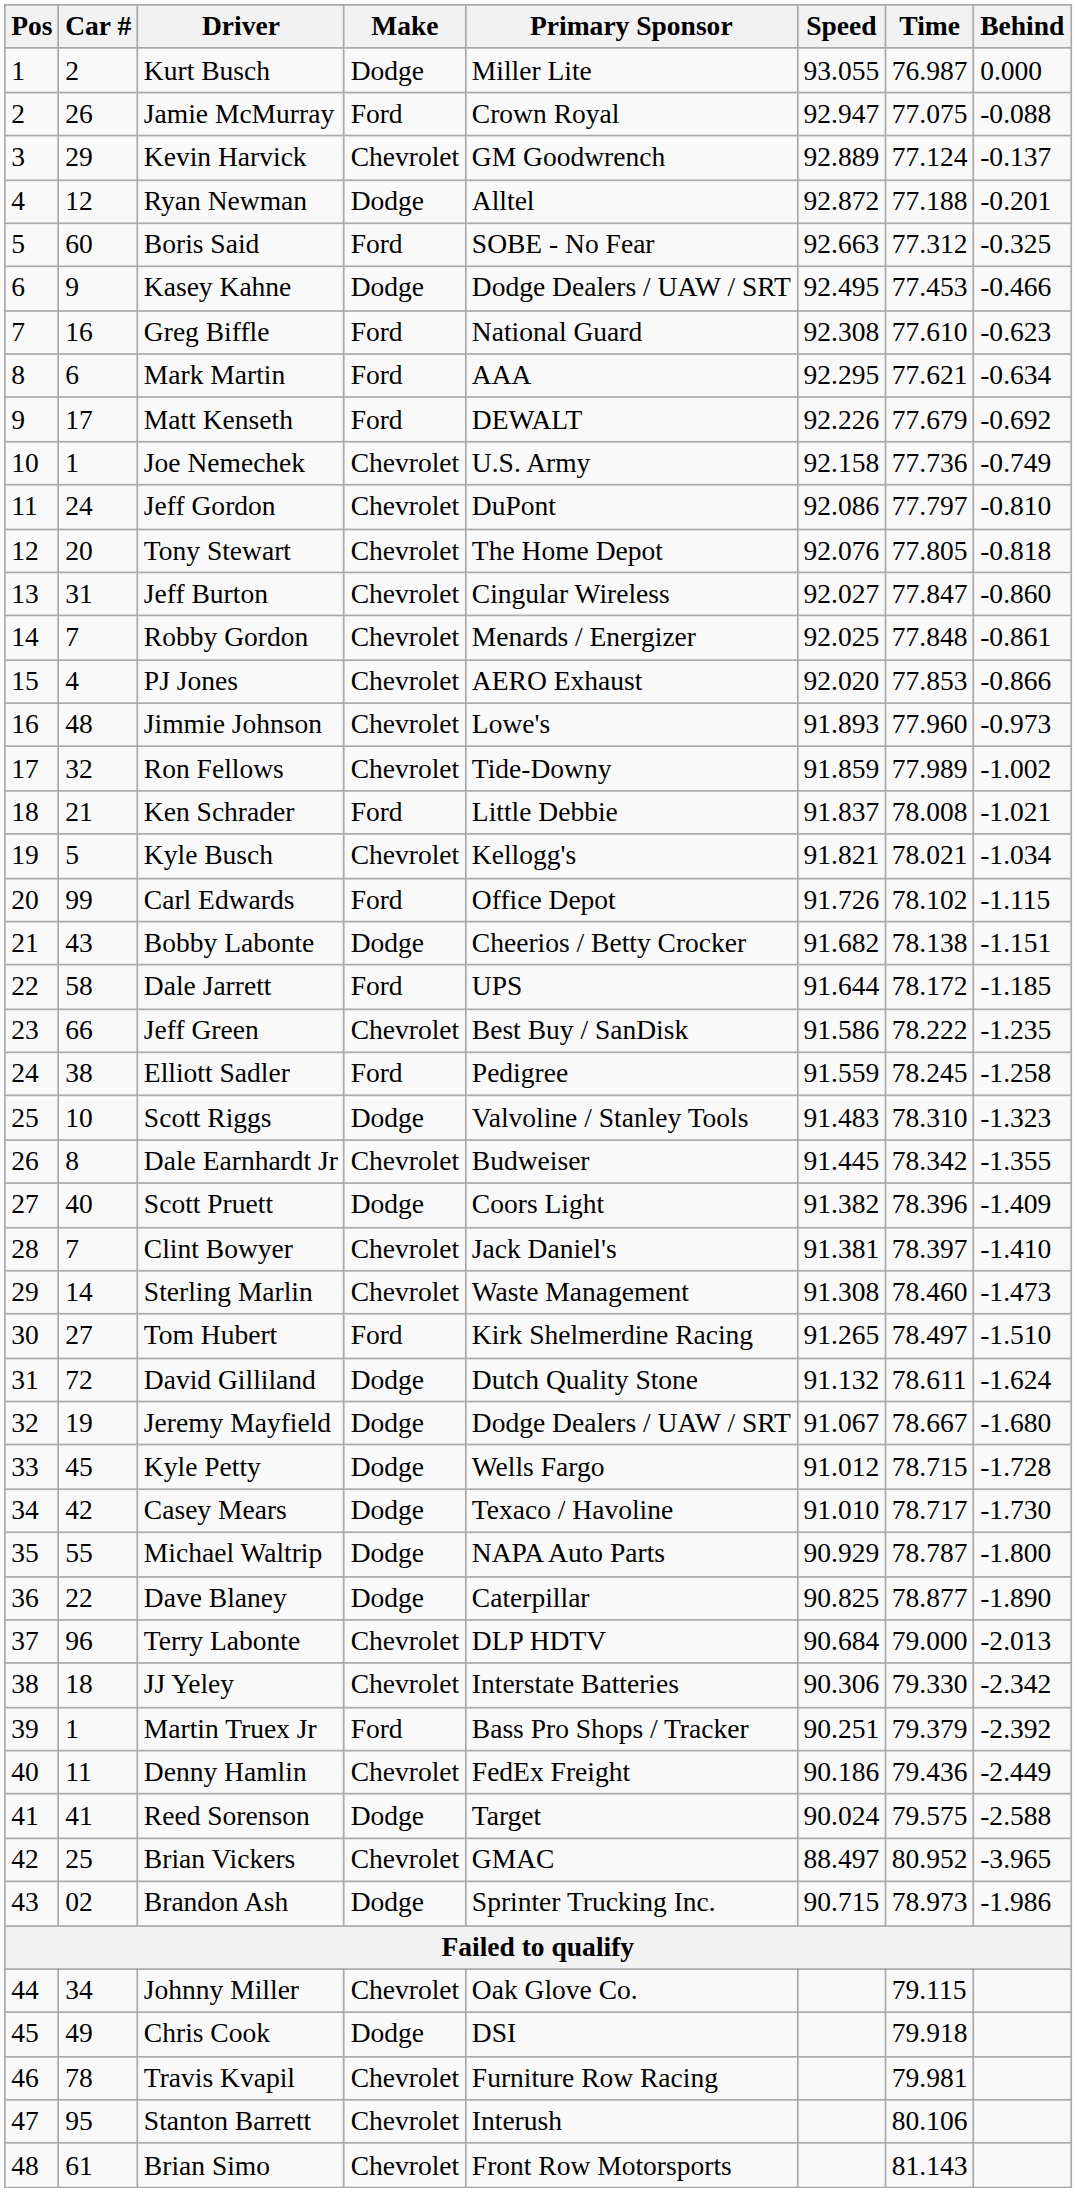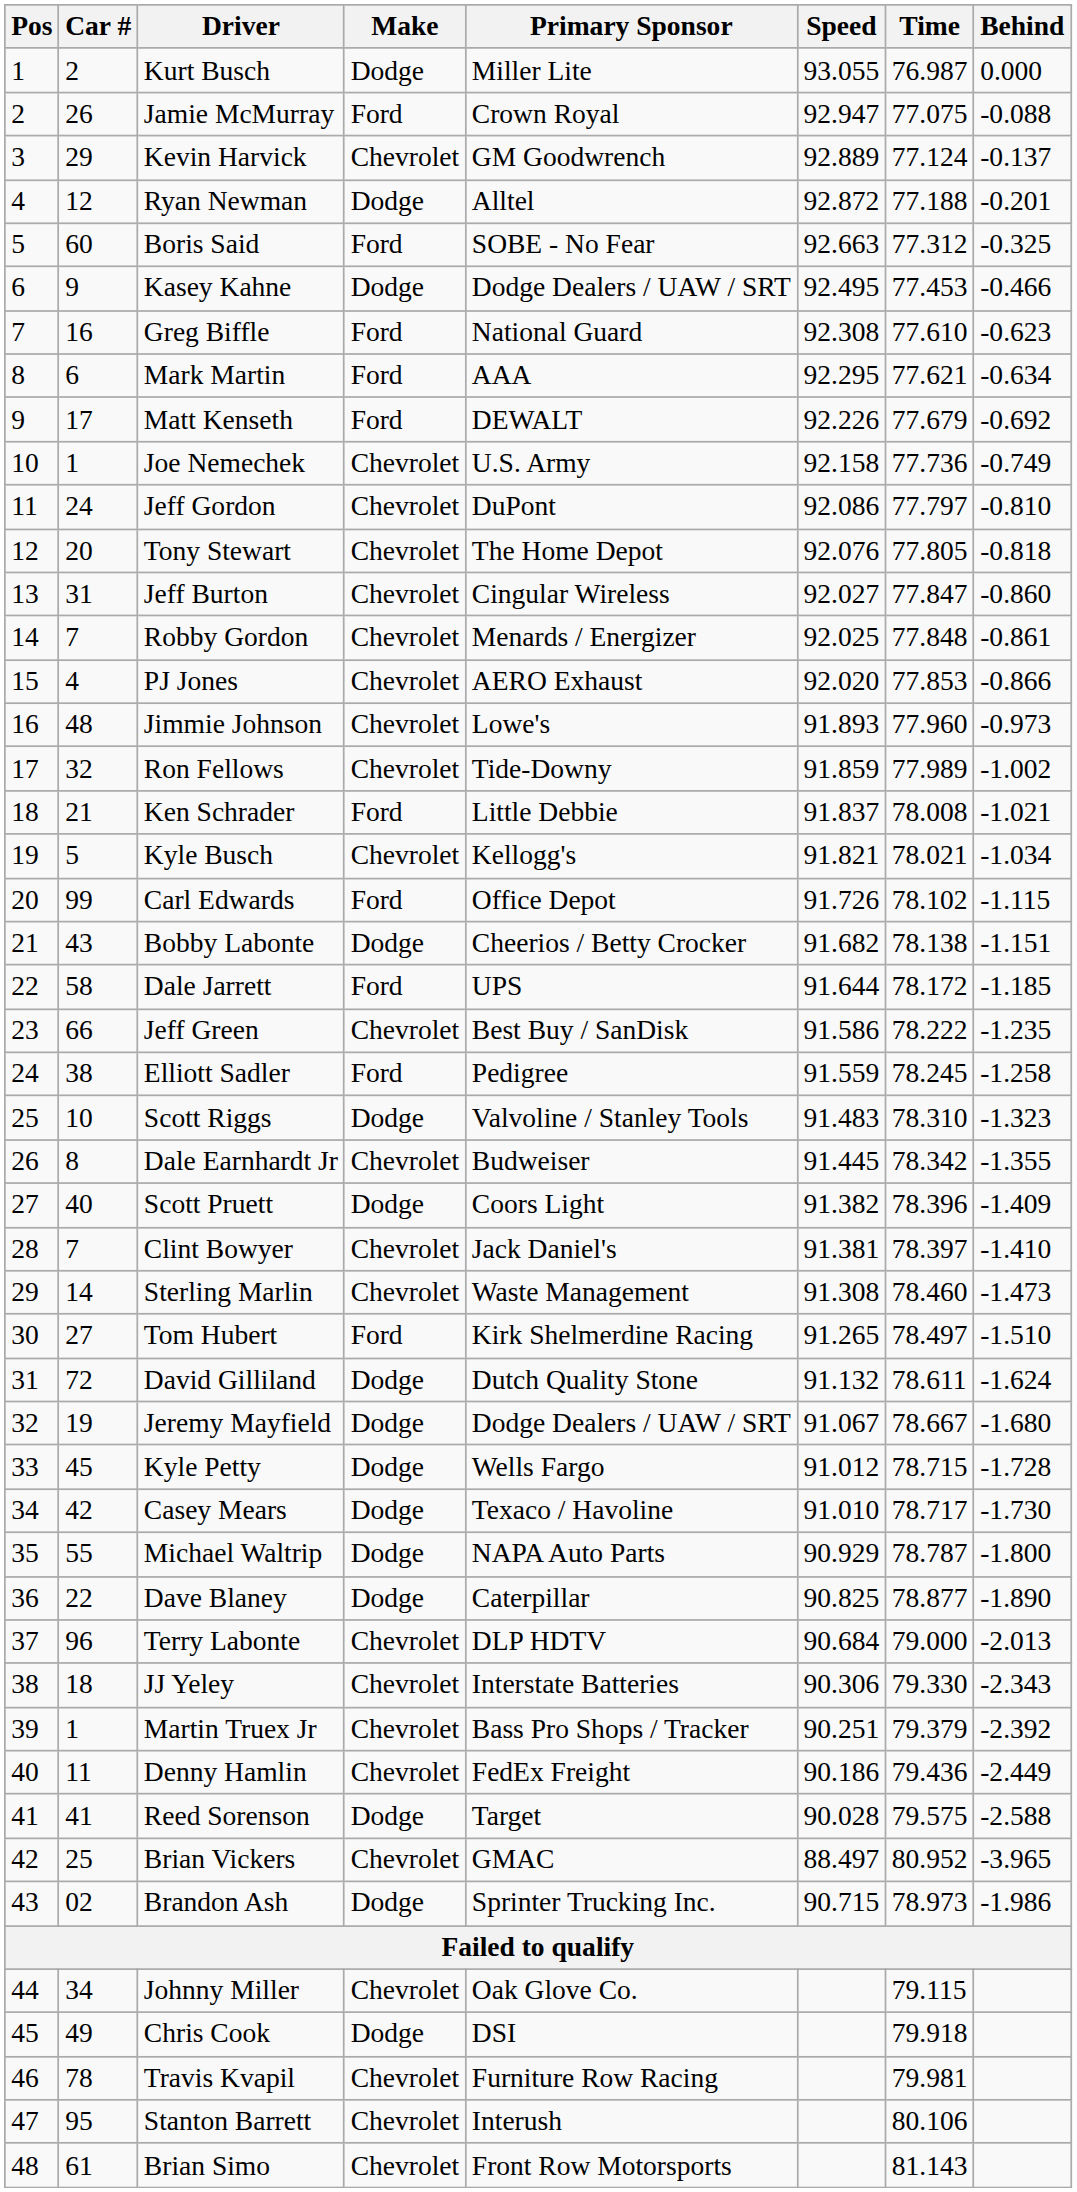 <table class="wikitable">
 <tr>
 <th colspan="1" rowspan="1">Pos</th>
 <th colspan="1" rowspan="1">Car #</th>
 <th colspan="1" rowspan="1">Driver</th>
 <th colspan="1" rowspan="1">Make</th>
 <th colspan="1" rowspan="1">Primary Sponsor</th>
 <th colspan="1" rowspan="1">Speed</th>
 <th colspan="1" rowspan="1">Time</th>
 <th colspan="1" rowspan="1">Behind</th>
 </tr>
 <tr>
 <td>1</td>
 <td>2</td>
 <td>Kurt Busch</td>
 <td>Dodge</td>
 <td>Miller Lite</td>
 <td>93.055</td>
 <td>76.987</td>
 <td>0.000</td>
 </tr>
 <tr>
 <td>2</td>
 <td>26</td>
 <td>Jamie McMurray</td>
 <td>Ford</td>
 <td>Crown Royal</td>
 <td>92.947</td>
 <td>77.075</td>
 <td>-0.088</td>
 </tr>
 <tr>
 <td>3</td>
 <td>29</td>
 <td>Kevin Harvick</td>
 <td>Chevrolet</td>
 <td>GM Goodwrench</td>
 <td>92.889</td>
 <td>77.124</td>
 <td>-0.137</td>
 </tr>
 <tr>
 <td>4</td>
 <td>12</td>
 <td>Ryan Newman</td>
 <td>Dodge</td>
 <td>Alltel</td>
 <td>92.872</td>
 <td>77.188</td>
 <td>-0.201</td>
 </tr>
 <tr>
 <td>5</td>
 <td>60</td>
 <td>Boris Said</td>
 <td>Ford</td>
 <td>SOBE - No Fear</td>
 <td>92.663</td>
 <td>77.312</td>
 <td>-0.325</td>
 </tr>
 <tr>
 <td>6</td>
 <td>9</td>
 <td>Kasey Kahne</td>
 <td>Dodge</td>
 <td>Dodge Dealers / UAW / SRT</td>
 <td>92.495</td>
 <td>77.453</td>
 <td>-0.466</td>
 </tr>
 <tr>
 <td>7</td>
 <td>16</td>
 <td>Greg Biffle</td>
 <td>Ford</td>
 <td>National Guard</td>
 <td>92.308</td>
 <td>77.610</td>
 <td>-0.623</td>
 </tr>
 <tr>
 <td>8</td>
 <td>6</td>
 <td>Mark Martin</td>
 <td>Ford</td>
 <td>AAA</td>
 <td>92.295</td>
 <td>77.621</td>
 <td>-0.634</td>
 </tr>
 <tr>
 <td>9</td>
 <td>17</td>
 <td>Matt Kenseth</td>
 <td>Ford</td>
 <td>DEWALT</td>
 <td>92.226</td>
 <td>77.679</td>
 <td>-0.692</td>
 </tr>
 <tr>
 <td>10</td>
 <td>1</td>
 <td>Joe Nemechek</td>
 <td>Chevrolet</td>
 <td>U.S. Army</td>
 <td>92.158</td>
 <td>77.736</td>
 <td>-0.749</td>
 </tr>
 <tr>
 <td>11</td>
 <td>24</td>
 <td>Jeff Gordon</td>
 <td>Chevrolet</td>
 <td>DuPont</td>
 <td>92.086</td>
 <td>77.797</td>
 <td>-0.810</td>
 </tr>
 <tr>
 <td>12</td>
 <td>20</td>
 <td>Tony Stewart</td>
 <td>Chevrolet</td>
 <td>The Home Depot</td>
 <td>92.076</td>
 <td>77.805</td>
 <td>-0.818</td>
 </tr>
 <tr>
 <td>13</td>
 <td>31</td>
 <td>Jeff Burton</td>
 <td>Chevrolet</td>
 <td>Cingular Wireless</td>
 <td>92.027</td>
 <td>77.847</td>
 <td>-0.860</td>
 </tr>
 <tr>
 <td>14</td>
 <td>7</td>
 <td>Robby Gordon</td>
 <td>Chevrolet</td>
 <td>Menards / Energizer</td>
 <td>92.025</td>
 <td>77.848</td>
 <td>-0.861</td>
 </tr>
 <tr>
 <td>15</td>
 <td>4</td>
 <td>PJ Jones</td>
 <td>Chevrolet</td>
 <td>AERO Exhaust</td>
 <td>92.020</td>
 <td>77.853</td>
 <td>-0.866</td>
 </tr>
 <tr>
 <td>16</td>
 <td>48</td>
 <td>Jimmie Johnson</td>
 <td>Chevrolet</td>
 <td>Lowe's</td>
 <td>91.893</td>
 <td>77.960</td>
 <td>-0.973</td>
 </tr>
 <tr>
 <td>17</td>
 <td>32</td>
 <td>Ron Fellows</td>
 <td>Chevrolet</td>
 <td>Tide-Downy</td>
 <td>91.859</td>
 <td>77.989</td>
 <td>-1.002</td>
 </tr>
 <tr>
 <td>18</td>
 <td>21</td>
 <td>Ken Schrader</td>
 <td>Ford</td>
 <td>Little Debbie</td>
 <td>91.837</td>
 <td>78.008</td>
 <td>-1.021</td>
 </tr>
 <tr>
 <td>19</td>
 <td>5</td>
 <td>Kyle Busch</td>
 <td>Chevrolet</td>
 <td>Kellogg's</td>
 <td>91.821</td>
 <td>78.021</td>
 <td>-1.034</td>
 </tr>
 <tr>
 <td>20</td>
 <td>99</td>
 <td>Carl Edwards</td>
 <td>Ford</td>
 <td>Office Depot</td>
 <td>91.726</td>
 <td>78.102</td>
 <td>-1.115</td>
 </tr>
 <tr>
 <td>21</td>
 <td>43</td>
 <td>Bobby Labonte</td>
 <td>Dodge</td>
 <td>Cheerios / Betty Crocker</td>
 <td>91.682</td>
 <td>78.138</td>
 <td>-1.151</td>
 </tr>
 <tr>
 <td>22</td>
 <td>58</td>
 <td>Dale Jarrett</td>
 <td>Ford</td>
 <td>UPS</td>
 <td>91.644</td>
 <td>78.172</td>
 <td>-1.185</td>
 </tr>
 <tr>
 <td>23</td>
 <td>66</td>
 <td>Jeff Green</td>
 <td>Chevrolet</td>
 <td>Best Buy / SanDisk</td>
 <td>91.586</td>
 <td>78.222</td>
 <td>-1.235</td>
 </tr>
 <tr>
 <td>24</td>
 <td>38</td>
 <td>Elliott Sadler</td>
 <td>Ford</td>
 <td>Pedigree</td>
 <td>91.559</td>
 <td>78.245</td>
 <td>-1.258</td>
 </tr>
 <tr>
 <td>25</td>
 <td>10</td>
 <td>Scott Riggs</td>
 <td>Dodge</td>
 <td>Valvoline / Stanley Tools</td>
 <td>91.483</td>
 <td>78.310</td>
 <td>-1.323</td>
 </tr>
 <tr>
 <td>26</td>
 <td>8</td>
 <td>Dale Earnhardt Jr</td>
 <td>Chevrolet</td>
 <td>Budweiser</td>
 <td>91.445</td>
 <td>78.342</td>
 <td>-1.355</td>
 </tr>
 <tr>
 <td>27</td>
 <td>40</td>
 <td>Scott Pruett</td>
 <td>Dodge</td>
 <td>Coors Light</td>
 <td>91.382</td>
 <td>78.396</td>
 <td>-1.409</td>
 </tr>
 <tr>
 <td>28</td>
 <td>7</td>
 <td>Clint Bowyer</td>
 <td>Chevrolet</td>
 <td>Jack Daniel's</td>
 <td>91.381</td>
 <td>78.397</td>
 <td>-1.410</td>
 </tr>
 <tr>
 <td>29</td>
 <td>14</td>
 <td>Sterling Marlin</td>
 <td>Chevrolet</td>
 <td>Waste Management</td>
 <td>91.308</td>
 <td>78.460</td>
 <td>-1.473</td>
 </tr>
 <tr>
 <td>30</td>
 <td>27</td>
 <td>Tom Hubert</td>
 <td>Ford</td>
 <td>Kirk Shelmerdine Racing</td>
 <td>91.265</td>
 <td>78.497</td>
 <td>-1.510</td>
 </tr>
 <tr>
 <td>31</td>
 <td>72</td>
 <td>David Gilliland</td>
 <td>Dodge</td>
 <td>Dutch Quality Stone</td>
 <td>91.132</td>
 <td>78.611</td>
 <td>-1.624</td>
 </tr>
 <tr>
 <td>32</td>
 <td>19</td>
 <td>Jeremy Mayfield</td>
 <td>Dodge</td>
 <td>Dodge Dealers / UAW / SRT</td>
 <td>91.067</td>
 <td>78.667</td>
 <td>-1.680</td>
 </tr>
 <tr>
 <td>33</td>
 <td>45</td>
 <td>Kyle Petty</td>
 <td>Dodge</td>
 <td>Wells Fargo</td>
 <td>91.012</td>
 <td>78.715</td>
 <td>-1.728</td>
 </tr>
 <tr>
 <td>34</td>
 <td>42</td>
 <td>Casey Mears</td>
 <td>Dodge</td>
 <td>Texaco / Havoline</td>
 <td>91.010</td>
 <td>78.717</td>
 <td>-1.730</td>
 </tr>
 <tr>
 <td>35</td>
 <td>55</td>
 <td>Michael Waltrip</td>
 <td>Dodge</td>
 <td>NAPA Auto Parts</td>
 <td>90.929</td>
 <td>78.787</td>
 <td>-1.800</td>
 </tr>
 <tr>
 <td>36</td>
 <td>22</td>
 <td>Dave Blaney</td>
 <td>Dodge</td>
 <td>Caterpillar</td>
 <td>90.825</td>
 <td>78.877</td>
 <td>-1.890</td>
 </tr>
 <tr>
 <td>37</td>
 <td>96</td>
 <td>Terry Labonte</td>
 <td>Chevrolet</td>
 <td>DLP HDTV</td>
 <td>90.684</td>
 <td>79.000</td>
 <td>-2.013</td>
 </tr>
 <tr>
 <td>38</td>
 <td>18</td>
 <td>JJ Yeley</td>
 <td>Chevrolet</td>
 <td>Interstate Batteries</td>
 <td>90.306</td>
 <td>79.330</td>
-<td>-2.342</td>
+<td>-2.343</td>
 </tr>
 <tr>
 <td>39</td>
 <td>1</td>
 <td>Martin Truex Jr</td>
-<td>Ford</td>
+<td>Chevrolet</td>
 <td>Bass Pro Shops / Tracker</td>
 <td>90.251</td>
 <td>79.379</td>
 <td>-2.392</td>
 </tr>
 <tr>
 <td>40</td>
 <td>11</td>
 <td>Denny Hamlin</td>
 <td>Chevrolet</td>
 <td>FedEx Freight</td>
 <td>90.186</td>
 <td>79.436</td>
 <td>-2.449</td>
 </tr>
 <tr>
 <td>41</td>
 <td>41</td>
 <td>Reed Sorenson</td>
 <td>Dodge</td>
 <td>Target</td>
-<td>90.024</td>
+<td>90.028</td>
 <td>79.575</td>
 <td>-2.588</td>
 </tr>
 <tr>
 <td>42</td>
 <td>25</td>
 <td>Brian Vickers</td>
 <td>Chevrolet</td>
 <td>GMAC</td>
 <td>88.497</td>
 <td>80.952</td>
 <td>-3.965</td>
 </tr>
 <tr>
 <td>43</td>
 <td>02</td>
 <td>Brandon Ash</td>
 <td>Dodge</td>
 <td>Sprinter Trucking Inc.</td>
 <td>90.715</td>
 <td>78.973</td>
 <td>-1.986</td>
 </tr>
 <tr>
 <th colspan="8">Failed to qualify</th>
 </tr>
 <tr>
 <td>44</td>
 <td>34</td>
 <td>Johnny Miller</td>
 <td>Chevrolet</td>
 <td>Oak Glove Co.</td>
 <td></td>
 <td>79.115</td>
 <td></td>
 </tr>
 <tr>
 <td>45</td>
 <td>49</td>
 <td>Chris Cook</td>
 <td>Dodge</td>
 <td>DSI</td>
 <td></td>
 <td>79.918</td>
 <td></td>
 </tr>
 <tr>
 <td>46</td>
 <td>78</td>
 <td>Travis Kvapil</td>
 <td>Chevrolet</td>
 <td>Furniture Row Racing</td>
 <td></td>
 <td>79.981</td>
 <td></td>
 </tr>
 <tr>
 <td>47</td>
 <td>95</td>
 <td>Stanton Barrett</td>
 <td>Chevrolet</td>
 <td>Interush</td>
 <td></td>
 <td>80.106</td>
 <td></td>
 </tr>
 <tr>
 <td>48</td>
 <td>61</td>
 <td>Brian Simo</td>
 <td>Chevrolet</td>
 <td>Front Row Motorsports</td>
 <td></td>
 <td>81.143</td>
 <td></td>
 </tr>
 </table>
